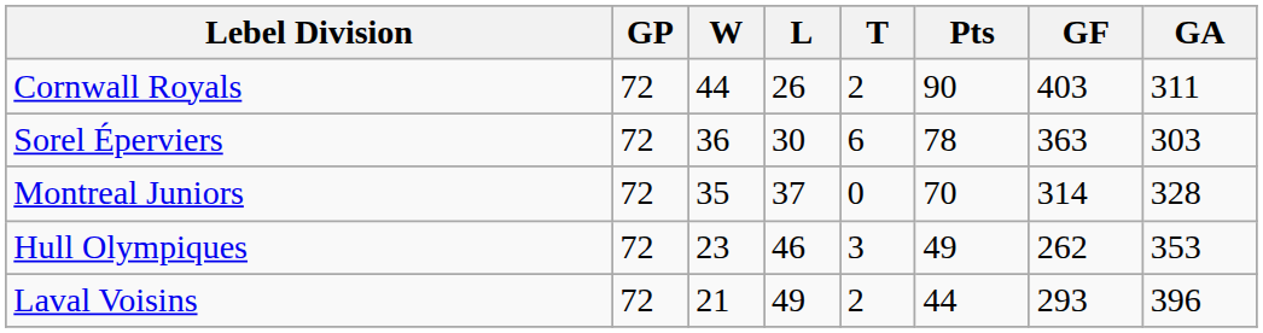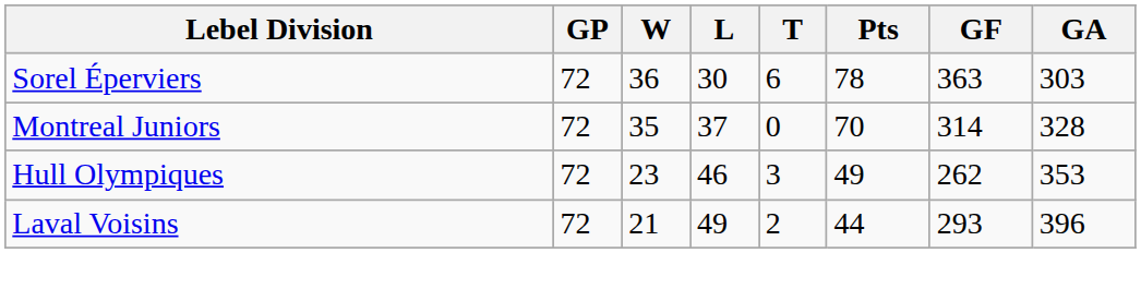 <table class="wikitable">
 <tr>
 <th bgcolor="#DDDDFF" width="40%">Lebel Division</th>
 <th bgcolor="#DDDDFF" width="5%">GP</th>
 <th bgcolor="#DDDDFF" width="5%">W</th>
 <th bgcolor="#DDDDFF" width="5%">L</th>
 <th bgcolor="#DDDDFF" width="5%">T</th>
 <th bgcolor="#DDDDFF" width="7.5%">Pts</th>
 <th bgcolor="#DDDDFF" width="7.5%">GF</th>
 <th bgcolor="#DDDDFF" width="7.5%">GA</th>
-</tr>
-<tr>
-<td><a href='#'>Cornwall Royals</a></td>
-<td>72</td>
-<td>44</td>
-<td>26</td>
-<td>2</td>
-<td>90</td>
-<td>403</td>
-<td>311</td>
 </tr>
 <tr>
 <td><a href='#'>Sorel Éperviers</a></td>
 <td>72</td>
 <td>36</td>
 <td>30</td>
 <td>6</td>
 <td>78</td>
 <td>363</td>
 <td>303</td>
 </tr>
 <tr>
 <td><a href='#'>Montreal Juniors</a></td>
 <td>72</td>
 <td>35</td>
 <td>37</td>
 <td>0</td>
 <td>70</td>
 <td>314</td>
 <td>328</td>
 </tr>
 <tr>
 <td><a href='#'>Hull Olympiques</a></td>
 <td>72</td>
 <td>23</td>
 <td>46</td>
 <td>3</td>
 <td>49</td>
 <td>262</td>
 <td>353</td>
 </tr>
 <tr>
 <td><a href='#'>Laval Voisins</a></td>
 <td>72</td>
 <td>21</td>
 <td>49</td>
 <td>2</td>
 <td>44</td>
 <td>293</td>
 <td>396</td>
 </tr>
 </table>
